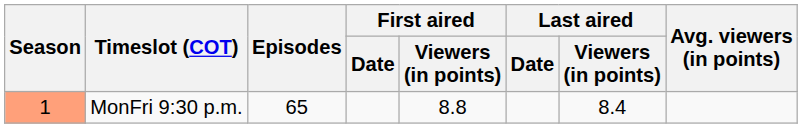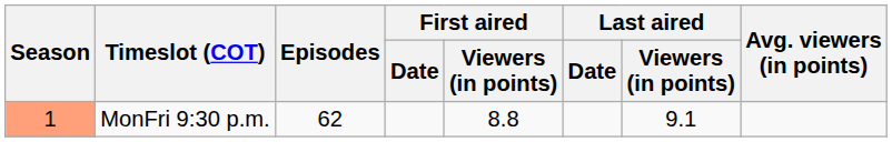 <table class="wikitable" style="text-align: center">
 <tr>
 <th scope="col" rowspan="2">Season</th>
 <th scope="col" rowspan="2">Timeslot (<a href='#'>COT</a>)</th>
 <th scope="col" rowspan="2">Episodes</th>
 <th scope="col" colspan="2">First aired</th>
 <th scope="col" colspan="2">Last aired</th>
 <th scope="col" rowspan="2">Avg. viewers<br>(in points)</th>
 </tr>
 <tr>
 <th scope="col">Date</th>
 <th scope="col">Viewers<br>(in points)</th>
 <th scope="col">Date</th>
 <th scope="col">Viewers<br>(in points)</th>
 </tr>
 <tr>
 <td rowspan="1" style="background: lightsalmon;">1</td>
 <td rowspan="2">MonFri 9:30 p.m.</td>
-<td>65</td>
+<td>62</td>
 <td></td>
 <td>8.8</td>
 <td></td>
-<td>8.4</td>
+<td>9.1</td>
 <td>  </td>
 </tr>
 </table>
